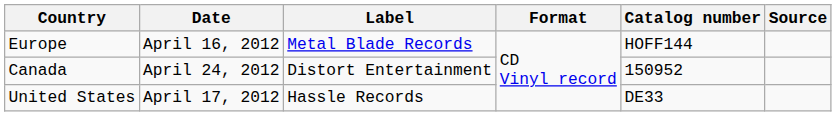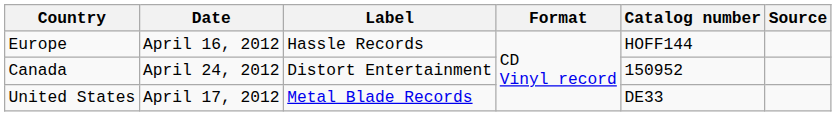 <table class="wikitable">
 <tr>
 <th>Country</th>
 <th>Date</th>
 <th>Label</th>
 <th>Format</th>
 <th>Catalog number</th>
 <th>Source</th>
 </tr>
 <tr>
 <td>Europe</td>
 <td>April 16, 2012</td>
-<td><a href='#'>Metal Blade Records</a></td>
+<td>Hassle Records</td>
 <td rowspan="3">CD<br><a href='#'>Vinyl record</a></td>
 <td>HOFF144</td>
 <td></td>
 </tr>
 <tr>
 <td>Canada</td>
 <td>April 24, 2012</td>
 <td>Distort Entertainment</td>
 <td>150952</td>
 <td></td>
 </tr>
 <tr>
 <td>United States</td>
 <td>April 17, 2012</td>
-<td>Hassle Records</td>
+<td><a href='#'>Metal Blade Records</a></td>
 <td>DE33</td>
 <td></td>
 </tr>
 </table>
